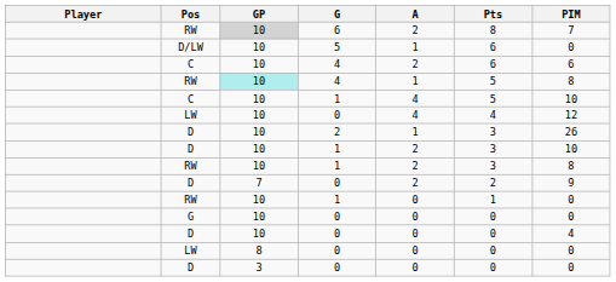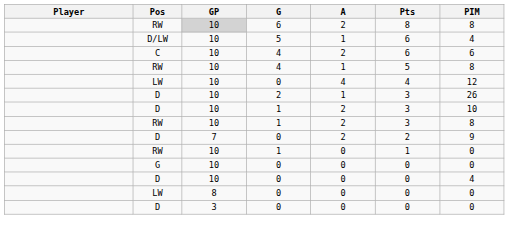 <table class="wikitable sortable" width="60%">
 <tr ALIGN="center">
 <th bgcolor="#DDDDFF" width="10%">Player</th>
 <th bgcolor="#DDDDFF" width="3%" title="Position">Pos</th>
 <th bgcolor="#DDDDFF" width="5%" title="Games played">GP</th>
 <th bgcolor="#DDDDFF" width="5%" title="Goals">G</th>
 <th bgcolor="#DDDDFF" width="5%" title="Assists">A</th>
 <th bgcolor="#DDDDFF" width="5%" title="Points">Pts</th>
 <th bgcolor="#DDDDFF" width="5%" title="Penalties in Minutes">PIM</th>
 </tr>
 <tr align="center">
 <td align="right"></td>
 <td>RW</td>
 <td style="background: lightgrey;">10</td>
 <td>6</td>
 <td>2</td>
 <td>8</td>
-<td>7</td>
+<td>8</td>
 </tr>
 <tr align="center">
 <td align="right"></td>
 <td>D/LW</td>
 <td>10</td>
 <td>5</td>
 <td>1</td>
 <td>6</td>
-<td>0</td>
+<td>4</td>
 </tr>
 <tr align="center">
 <td align="right"></td>
 <td>C</td>
 <td>10</td>
 <td>4</td>
 <td>2</td>
 <td>6</td>
 <td>6</td>
 </tr>
 <tr align="center">
 <td align="right"></td>
 <td>RW</td>
-<td style="background: paleturquoise;">10</td>
+<td>10</td>
 <td>4</td>
 <td>1</td>
 <td>5</td>
 <td>8</td>
-</tr>
-<tr align="center">
-<td align="right"></td>
-<td>C</td>
-<td>10</td>
-<td>1</td>
-<td>4</td>
-<td>5</td>
-<td>10</td>
 </tr>
 <tr align="center">
 <td align="right"></td>
 <td>LW</td>
 <td>10</td>
 <td>0</td>
 <td>4</td>
 <td>4</td>
 <td>12</td>
 </tr>
 <tr align="center">
 <td align="right"></td>
 <td>D</td>
 <td>10</td>
 <td>2</td>
 <td>1</td>
 <td>3</td>
 <td>26</td>
 </tr>
 <tr align="center">
 <td align="right"></td>
 <td>D</td>
 <td>10</td>
 <td>1</td>
 <td>2</td>
 <td>3</td>
 <td>10</td>
 </tr>
 <tr align="center">
 <td align="right"></td>
 <td>RW</td>
 <td>10</td>
 <td>1</td>
 <td>2</td>
 <td>3</td>
 <td>8</td>
 </tr>
 <tr align="center">
 <td align="right"></td>
 <td>D</td>
 <td>7</td>
 <td>0</td>
 <td>2</td>
 <td>2</td>
 <td>9</td>
 </tr>
 <tr align="center">
 <td align="right"></td>
 <td>RW</td>
 <td>10</td>
 <td>1</td>
 <td>0</td>
 <td>1</td>
 <td>0</td>
 </tr>
 <tr align="center">
 <td align="right"></td>
 <td>G</td>
 <td>10</td>
 <td>0</td>
 <td>0</td>
 <td>0</td>
 <td>0</td>
 </tr>
 <tr align="center">
 <td align="right"></td>
 <td>D</td>
 <td>10</td>
 <td>0</td>
 <td>0</td>
 <td>0</td>
 <td>4</td>
 </tr>
 <tr align="center">
 <td align="right"></td>
 <td>LW</td>
 <td>8</td>
 <td>0</td>
 <td>0</td>
 <td>0</td>
 <td>0</td>
 </tr>
 <tr align="center">
 <td align="right"></td>
 <td>D</td>
 <td>3</td>
 <td>0</td>
 <td>0</td>
 <td>0</td>
 <td>0</td>
 </tr>
 </table>
